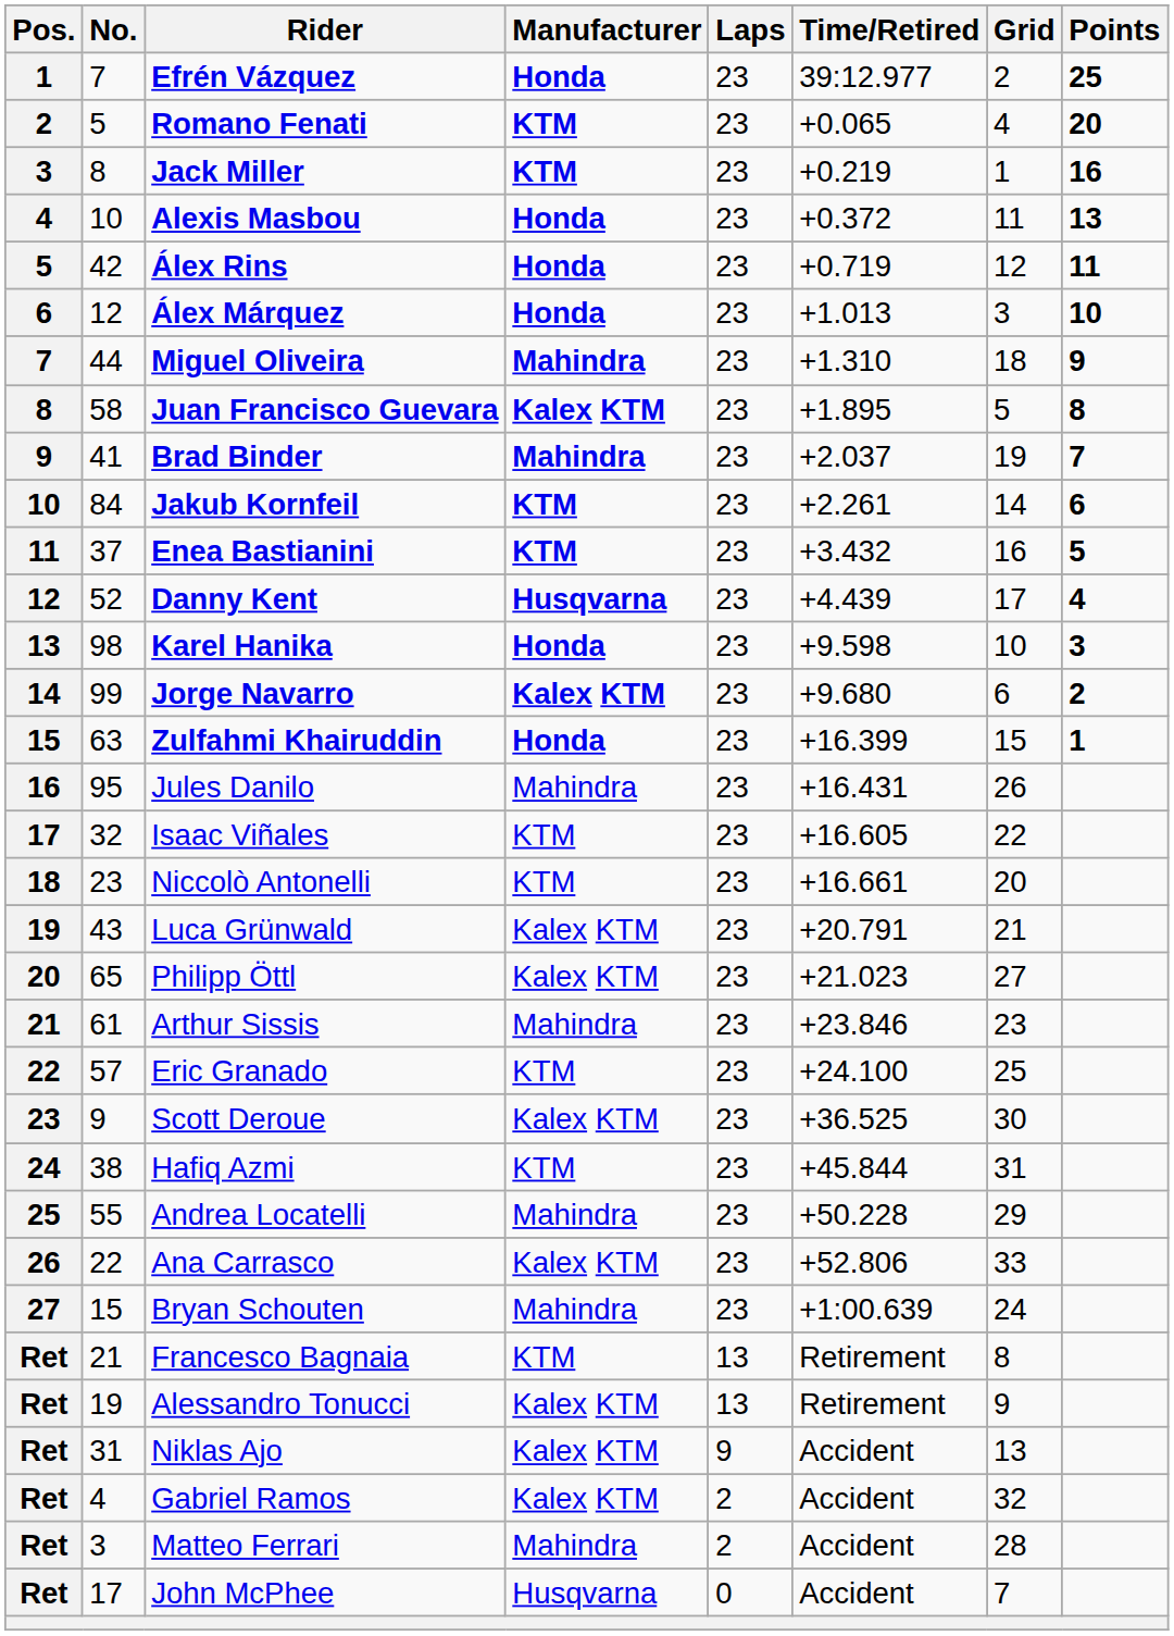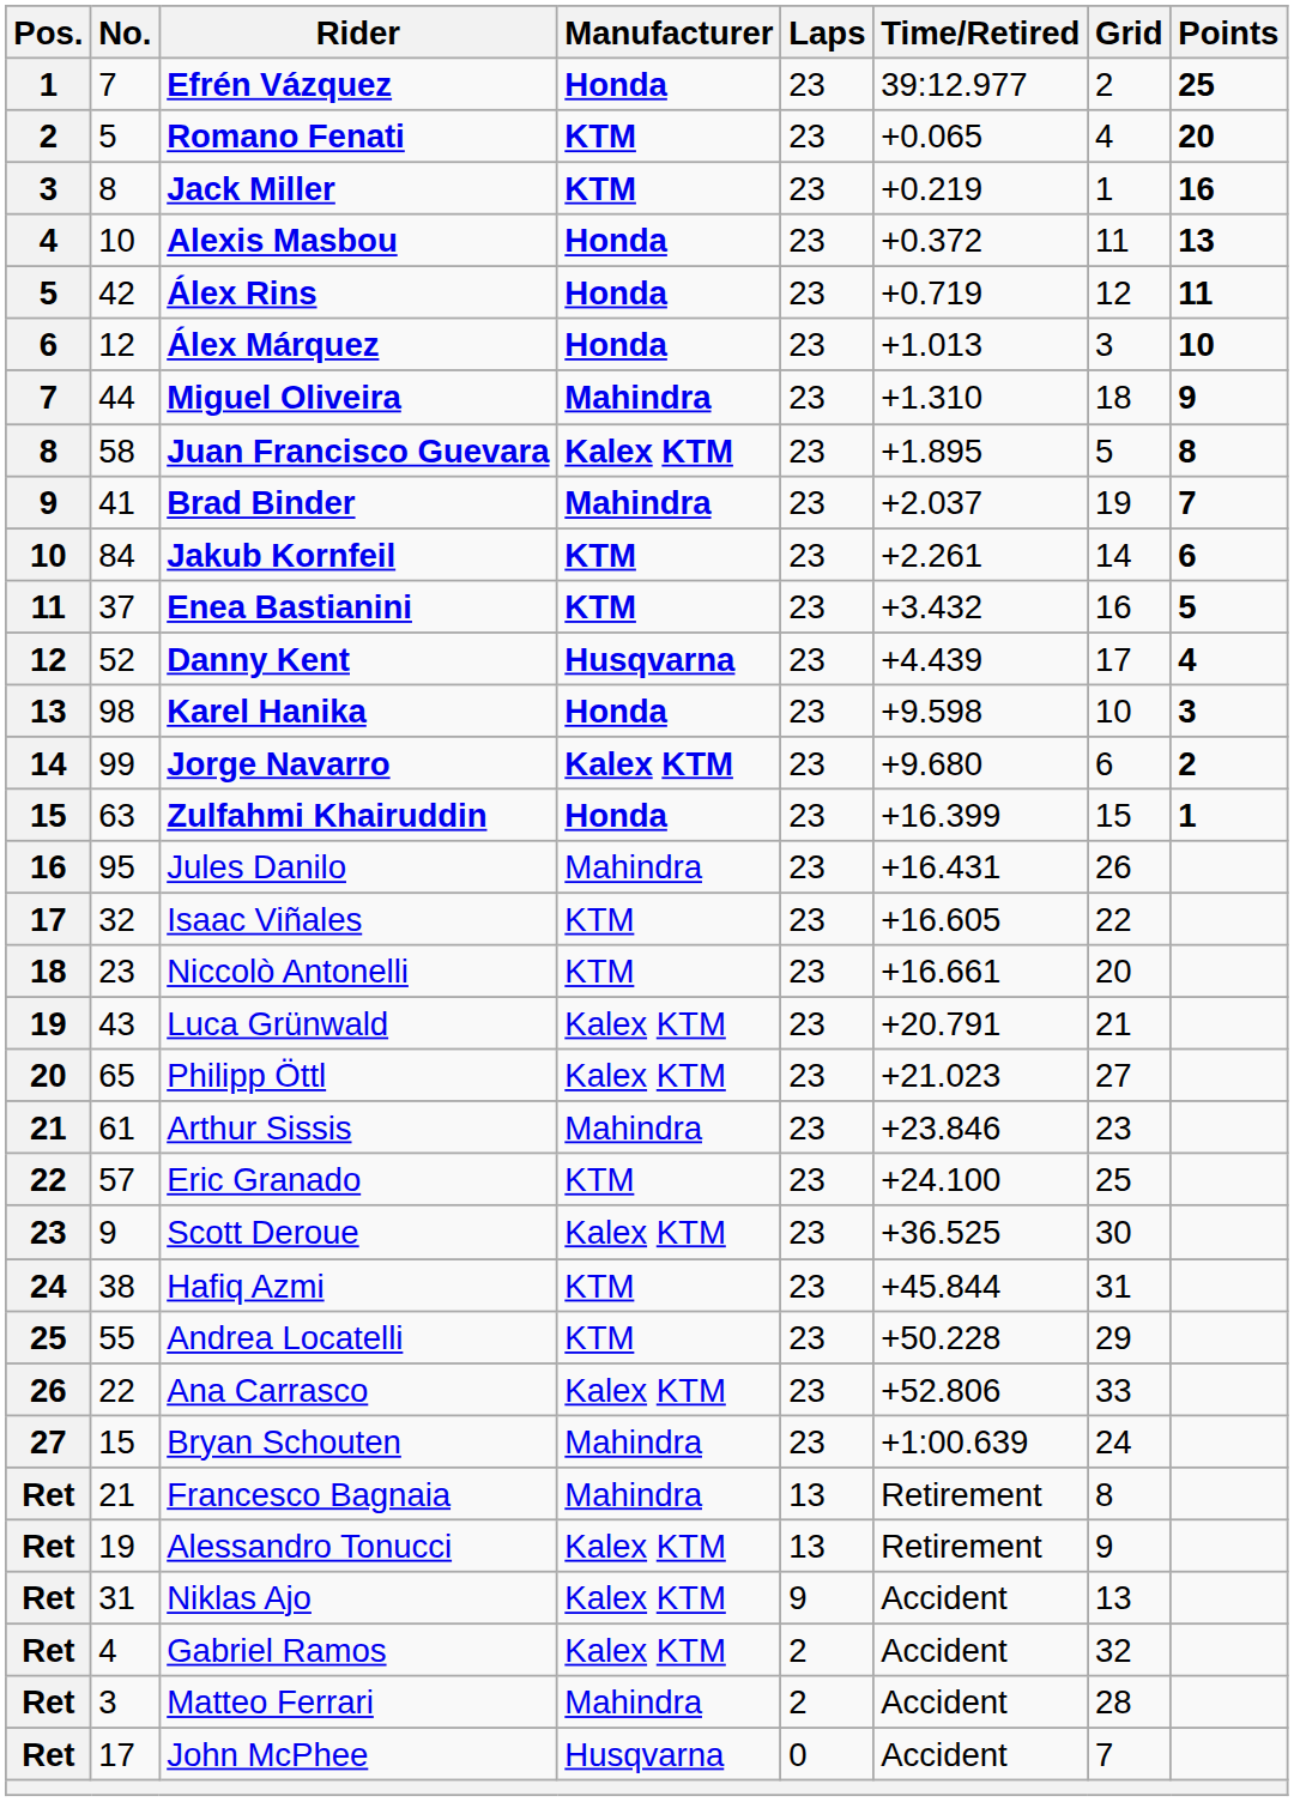 <table class="wikitable" style="font-size: 95%;">
 <tr>
 <th>Pos.</th>
 <th>No.</th>
 <th>Rider</th>
 <th>Manufacturer</th>
 <th>Laps</th>
 <th>Time/Retired</th>
 <th>Grid</th>
 <th>Points</th>
 </tr>
 <tr>
 <th>1</th>
 <td>7</td>
 <td> <strong><a href='#'>Efrén Vázquez</a></strong></td>
 <td><strong><a href='#'>Honda</a></strong></td>
 <td>23</td>
 <td>39:12.977</td>
 <td>2</td>
 <td><strong>25</strong></td>
 </tr>
 <tr>
 <th>2</th>
 <td>5</td>
 <td> <strong><a href='#'>Romano Fenati</a></strong></td>
 <td><strong><a href='#'>KTM</a></strong></td>
 <td>23</td>
 <td>+0.065</td>
 <td>4</td>
 <td><strong>20</strong></td>
 </tr>
 <tr>
 <th>3</th>
 <td>8</td>
 <td> <strong><a href='#'>Jack Miller</a></strong></td>
 <td><strong><a href='#'>KTM</a></strong></td>
 <td>23</td>
 <td>+0.219</td>
 <td>1</td>
 <td><strong>16</strong></td>
 </tr>
 <tr>
 <th>4</th>
 <td>10</td>
 <td> <strong><a href='#'>Alexis Masbou</a></strong></td>
 <td><strong><a href='#'>Honda</a></strong></td>
 <td>23</td>
 <td>+0.372</td>
 <td>11</td>
 <td><strong>13</strong></td>
 </tr>
 <tr>
 <th>5</th>
 <td>42</td>
 <td> <strong><a href='#'>Álex Rins</a></strong></td>
 <td><strong><a href='#'>Honda</a></strong></td>
 <td>23</td>
 <td>+0.719</td>
 <td>12</td>
 <td><strong>11</strong></td>
 </tr>
 <tr>
 <th>6</th>
 <td>12</td>
 <td> <strong><a href='#'>Álex Márquez</a></strong></td>
 <td><strong><a href='#'>Honda</a></strong></td>
 <td>23</td>
 <td>+1.013</td>
 <td>3</td>
 <td><strong>10</strong></td>
 </tr>
 <tr>
 <th>7</th>
 <td>44</td>
 <td> <strong><a href='#'>Miguel Oliveira</a></strong></td>
 <td><strong><a href='#'>Mahindra</a></strong></td>
 <td>23</td>
 <td>+1.310</td>
 <td>18</td>
 <td><strong>9</strong></td>
 </tr>
 <tr>
 <th>8</th>
 <td>58</td>
 <td> <strong><a href='#'>Juan Francisco Guevara</a></strong></td>
 <td><strong><a href='#'>Kalex</a> <a href='#'>KTM</a></strong></td>
 <td>23</td>
 <td>+1.895</td>
 <td>5</td>
 <td><strong>8</strong></td>
 </tr>
 <tr>
 <th>9</th>
 <td>41</td>
 <td> <strong><a href='#'>Brad Binder</a></strong></td>
 <td><strong><a href='#'>Mahindra</a></strong></td>
 <td>23</td>
 <td>+2.037</td>
 <td>19</td>
 <td><strong>7</strong></td>
 </tr>
 <tr>
 <th>10</th>
 <td>84</td>
 <td> <strong><a href='#'>Jakub Kornfeil</a></strong></td>
 <td><strong><a href='#'>KTM</a></strong></td>
 <td>23</td>
 <td>+2.261</td>
 <td>14</td>
 <td><strong>6</strong></td>
 </tr>
 <tr>
 <th>11</th>
 <td>37</td>
 <td> <strong><a href='#'>Enea Bastianini</a></strong></td>
 <td><strong><a href='#'>KTM</a></strong></td>
 <td>23</td>
 <td>+3.432</td>
 <td>16</td>
 <td><strong>5</strong></td>
 </tr>
 <tr>
 <th>12</th>
 <td>52</td>
 <td> <strong><a href='#'>Danny Kent</a></strong></td>
 <td><strong><a href='#'>Husqvarna</a></strong></td>
 <td>23</td>
 <td>+4.439</td>
 <td>17</td>
 <td><strong>4</strong></td>
 </tr>
 <tr>
 <th>13</th>
 <td>98</td>
 <td> <strong><a href='#'>Karel Hanika</a></strong></td>
 <td><strong><a href='#'>Honda</a></strong></td>
 <td>23</td>
 <td>+9.598</td>
 <td>10</td>
 <td><strong>3</strong></td>
 </tr>
 <tr>
 <th>14</th>
 <td>99</td>
 <td> <strong><a href='#'>Jorge Navarro</a></strong></td>
 <td><strong><a href='#'>Kalex</a> <a href='#'>KTM</a></strong></td>
 <td>23</td>
 <td>+9.680</td>
 <td>6</td>
 <td><strong>2</strong></td>
 </tr>
 <tr>
 <th>15</th>
 <td>63</td>
 <td> <strong><a href='#'>Zulfahmi Khairuddin</a></strong></td>
 <td><strong><a href='#'>Honda</a></strong></td>
 <td>23</td>
 <td>+16.399</td>
 <td>15</td>
 <td><strong>1</strong></td>
 </tr>
 <tr>
 <th>16</th>
 <td>95</td>
 <td> <a href='#'>Jules Danilo</a></td>
 <td><a href='#'>Mahindra</a></td>
 <td>23</td>
 <td>+16.431</td>
 <td>26</td>
 <td></td>
 </tr>
 <tr>
 <th>17</th>
 <td>32</td>
 <td> <a href='#'>Isaac Viñales</a></td>
 <td><a href='#'>KTM</a></td>
 <td>23</td>
 <td>+16.605</td>
 <td>22</td>
 <td></td>
 </tr>
 <tr>
 <th>18</th>
 <td>23</td>
 <td> <a href='#'>Niccolò Antonelli</a></td>
 <td><a href='#'>KTM</a></td>
 <td>23</td>
 <td>+16.661</td>
 <td>20</td>
 <td></td>
 </tr>
 <tr>
 <th>19</th>
 <td>43</td>
 <td> <a href='#'>Luca Grünwald</a></td>
 <td><a href='#'>Kalex</a> <a href='#'>KTM</a></td>
 <td>23</td>
 <td>+20.791</td>
 <td>21</td>
 <td></td>
 </tr>
 <tr>
 <th>20</th>
 <td>65</td>
 <td> <a href='#'>Philipp Öttl</a></td>
 <td><a href='#'>Kalex</a> <a href='#'>KTM</a></td>
 <td>23</td>
 <td>+21.023</td>
 <td>27</td>
 <td></td>
 </tr>
 <tr>
 <th>21</th>
 <td>61</td>
 <td> <a href='#'>Arthur Sissis</a></td>
 <td><a href='#'>Mahindra</a></td>
 <td>23</td>
 <td>+23.846</td>
 <td>23</td>
 <td></td>
 </tr>
 <tr>
 <th>22</th>
 <td>57</td>
 <td> <a href='#'>Eric Granado</a></td>
 <td><a href='#'>KTM</a></td>
 <td>23</td>
 <td>+24.100</td>
 <td>25</td>
 <td></td>
 </tr>
 <tr>
 <th>23</th>
 <td>9</td>
 <td> <a href='#'>Scott Deroue</a></td>
 <td><a href='#'>Kalex</a> <a href='#'>KTM</a></td>
 <td>23</td>
 <td>+36.525</td>
 <td>30</td>
 <td></td>
 </tr>
 <tr>
 <th>24</th>
 <td>38</td>
 <td> <a href='#'>Hafiq Azmi</a></td>
 <td><a href='#'>KTM</a></td>
 <td>23</td>
 <td>+45.844</td>
 <td>31</td>
 <td></td>
 </tr>
 <tr>
 <th>25</th>
 <td>55</td>
 <td> <a href='#'>Andrea Locatelli</a></td>
-<td><a href='#'>Mahindra</a></td>
+<td><a href='#'>KTM</a></td>
 <td>23</td>
 <td>+50.228</td>
 <td>29</td>
 <td></td>
 </tr>
 <tr>
 <th>26</th>
 <td>22</td>
 <td> <a href='#'>Ana Carrasco</a></td>
 <td><a href='#'>Kalex</a> <a href='#'>KTM</a></td>
 <td>23</td>
 <td>+52.806</td>
 <td>33</td>
 <td></td>
 </tr>
 <tr>
 <th>27</th>
 <td>15</td>
 <td> <a href='#'>Bryan Schouten</a></td>
 <td><a href='#'>Mahindra</a></td>
 <td>23</td>
 <td>+1:00.639</td>
 <td>24</td>
 <td></td>
 </tr>
 <tr>
 <th>Ret</th>
 <td>21</td>
 <td> <a href='#'>Francesco Bagnaia</a></td>
-<td><a href='#'>KTM</a></td>
+<td><a href='#'>Mahindra</a></td>
 <td>13</td>
 <td>Retirement</td>
 <td>8</td>
 <td></td>
 </tr>
 <tr>
 <th>Ret</th>
 <td>19</td>
 <td> <a href='#'>Alessandro Tonucci</a></td>
 <td><a href='#'>Kalex</a> <a href='#'>KTM</a></td>
 <td>13</td>
 <td>Retirement</td>
 <td>9</td>
 <td></td>
 </tr>
 <tr>
 <th>Ret</th>
 <td>31</td>
 <td> <a href='#'>Niklas Ajo</a></td>
 <td><a href='#'>Kalex</a> <a href='#'>KTM</a></td>
 <td>9</td>
 <td>Accident</td>
 <td>13</td>
 <td></td>
 </tr>
 <tr>
 <th>Ret</th>
 <td>4</td>
 <td> <a href='#'>Gabriel Ramos</a></td>
 <td><a href='#'>Kalex</a> <a href='#'>KTM</a></td>
 <td>2</td>
 <td>Accident</td>
 <td>32</td>
 <td></td>
 </tr>
 <tr>
 <th>Ret</th>
 <td>3</td>
 <td> <a href='#'>Matteo Ferrari</a></td>
 <td><a href='#'>Mahindra</a></td>
 <td>2</td>
 <td>Accident</td>
 <td>28</td>
 <td></td>
 </tr>
 <tr>
 <th>Ret</th>
 <td>17</td>
 <td> <a href='#'>John McPhee</a></td>
 <td><a href='#'>Husqvarna</a></td>
 <td>0</td>
 <td>Accident</td>
 <td>7</td>
 <td></td>
 </tr>
 <tr>
 <th colspan=8></th>
 </tr>
 </table>
